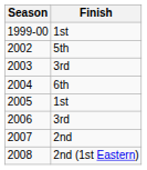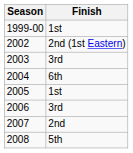 <table class="wikitable">
 <tr>
 <th>Season</th>
 <th>Finish</th>
 </tr>
 <tr>
 <td>1999-00</td>
 <td>1st</td>
 </tr>
 <tr>
 <td>2002</td>
-<td>5th</td>
+<td>2nd (1st <a href='#'>Eastern</a>)</td>
 </tr>
 <tr>
 <td>2003</td>
 <td>3rd</td>
 </tr>
 <tr>
 <td>2004</td>
 <td>6th</td>
 </tr>
 <tr>
 <td>2005</td>
 <td>1st</td>
 </tr>
 <tr>
 <td>2006</td>
 <td>3rd</td>
 </tr>
 <tr>
 <td>2007</td>
 <td>2nd</td>
 </tr>
 <tr>
 <td>2008</td>
-<td>2nd (1st <a href='#'>Eastern</a>)</td>
+<td>5th</td>
 </tr>
 </table>
